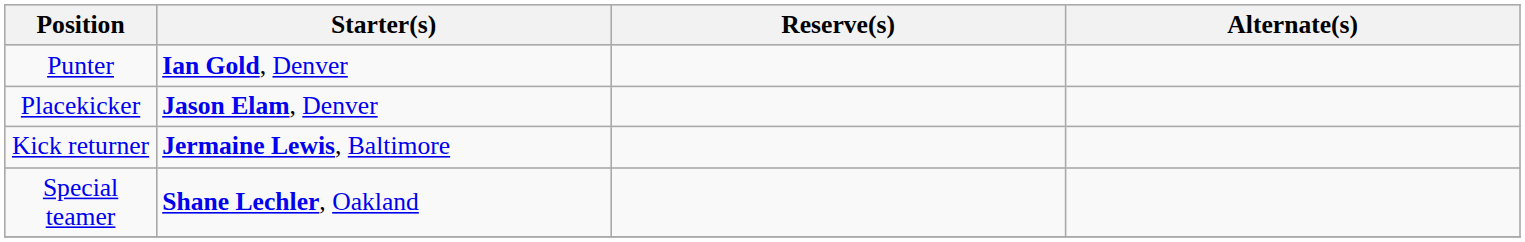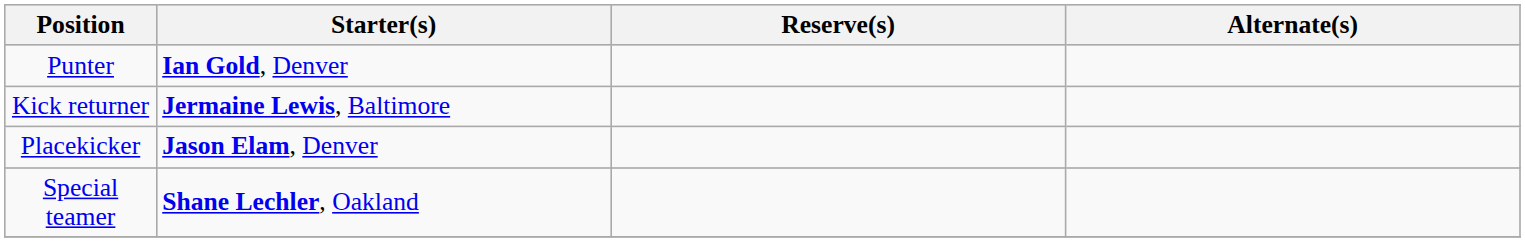 <table class="wikitable" style="width:75%;">
 <tr>
 <th style="width:10%;">Position</th>
 <th style="width:30%;">Starter(s)</th>
 <th style="width:30%;">Reserve(s)</th>
 <th style="width:30%;">Alternate(s)</th>
 </tr>
 <tr>
 <td align=center><a href='#'>Punter</a></td>
 <td> <strong><a href='#'>Ian Gold</a></strong>, <a href='#'>Denver</a></td>
 <td></td>
 <td></td>
 </tr>
 <tr>
-<td align=center><a href='#'>Placekicker</a></td>
-<td> <strong><a href='#'>Jason Elam</a></strong>, <a href='#'>Denver</a></td>
+<td align=center><a href='#'>Kick returner</a></td>
+<td> <strong><a href='#'>Jermaine Lewis</a></strong>, <a href='#'>Baltimore</a></td>
 <td></td>
 <td></td>
 </tr>
 <tr>
-<td align=center><a href='#'>Kick returner</a></td>
-<td> <strong><a href='#'>Jermaine Lewis</a></strong>, <a href='#'>Baltimore</a></td>
+<td align=center><a href='#'>Placekicker</a></td>
+<td> <strong><a href='#'>Jason Elam</a></strong>, <a href='#'>Denver</a></td>
 <td></td>
 <td></td>
 </tr>
 <tr>
 <td align=center><a href='#'>Special teamer</a></td>
 <td> <strong><a href='#'>Shane Lechler</a></strong>, <a href='#'>Oakland</a></td>
 <td></td>
 <td></td>
 </tr>
 <tr>
 </tr>
 </table>
